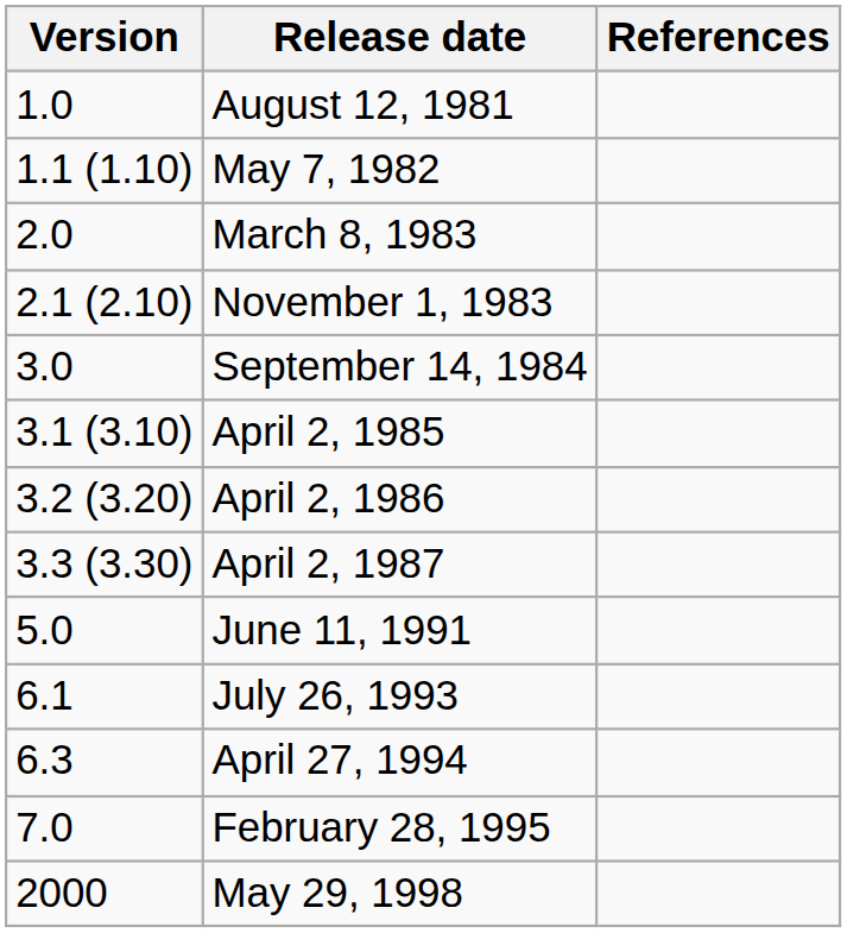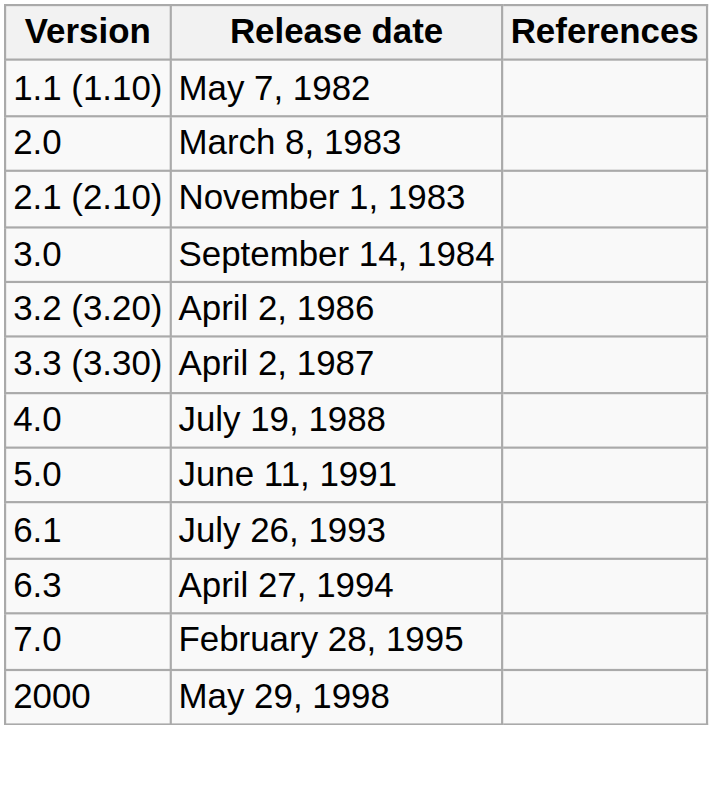 <table class="wikitable">
 <tr>
 <th>Version</th>
 <th>Release date</th>
 <th>References</th>
-</tr>
-<tr>
-<td>1.0</td>
-<td>August 12, 1981</td>
-<td></td>
 </tr>
 <tr>
 <td>1.1 (1.10)</td>
 <td>May 7, 1982</td>
 <td></td>
 </tr>
 <tr>
 <td>2.0</td>
 <td>March 8, 1983</td>
 <td></td>
 </tr>
 <tr>
 <td>2.1 (2.10)</td>
 <td>November 1, 1983</td>
 <td></td>
 </tr>
 <tr>
 <td>3.0</td>
 <td>September 14, 1984</td>
 <td></td>
 </tr>
 <tr>
-<td>3.1 (3.10)</td>
-<td>April 2, 1985</td>
-<td></td>
-</tr>
-<tr>
 <td>3.2 (3.20)</td>
 <td>April 2, 1986</td>
 <td></td>
 </tr>
 <tr>
 <td>3.3 (3.30)</td>
 <td>April 2, 1987</td>
+<td></td>
+</tr>
+<tr>
+<td>4.0</td>
+<td>July 19, 1988</td>
 <td></td>
 </tr>
 <tr>
 <td>5.0</td>
 <td>June 11, 1991</td>
 <td></td>
 </tr>
 <tr>
 <td>6.1</td>
 <td>July 26, 1993</td>
 <td></td>
 </tr>
 <tr>
 <td>6.3</td>
 <td>April 27, 1994</td>
 <td></td>
 </tr>
 <tr>
 <td>7.0</td>
 <td>February 28, 1995</td>
 <td></td>
 </tr>
 <tr>
 <td>2000</td>
 <td>May 29, 1998</td>
 <td></td>
 </tr>
 </table>
